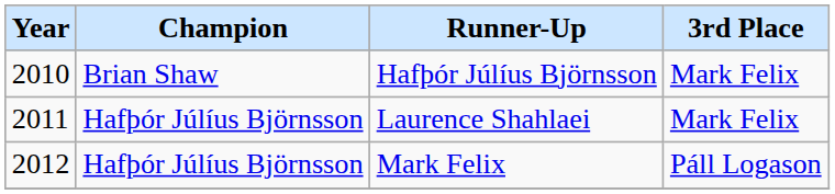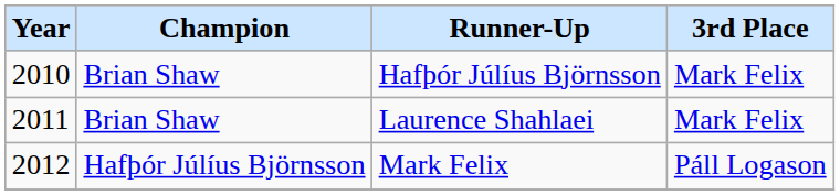 <table class="wikitable">
 <tr>
 <th style="background: #cce6ff;">Year</th>
 <th style="background: #cce6ff;">Champion</th>
 <th style="background: #cce6ff;">Runner-Up</th>
 <th style="background: #cce6ff;">3rd Place</th>
 </tr>
 <tr>
 <td>2010</td>
 <td> <a href='#'>Brian Shaw</a></td>
 <td> <a href='#'>Hafþór Júlíus Björnsson</a></td>
 <td> <a href='#'>Mark Felix</a></td>
 </tr>
 <tr>
 <td>2011</td>
-<td> <a href='#'>Hafþór Júlíus Björnsson</a></td>
+<td> <a href='#'>Brian Shaw</a></td>
 <td> <a href='#'>Laurence Shahlaei</a></td>
 <td> <a href='#'>Mark Felix</a></td>
 </tr>
 <tr>
 <td>2012</td>
 <td> <a href='#'>Hafþór Júlíus Björnsson</a></td>
 <td> <a href='#'>Mark Felix</a></td>
 <td> <a href='#'>Páll Logason</a></td>
 </tr>
 <tr>
 </tr>
 </table>
